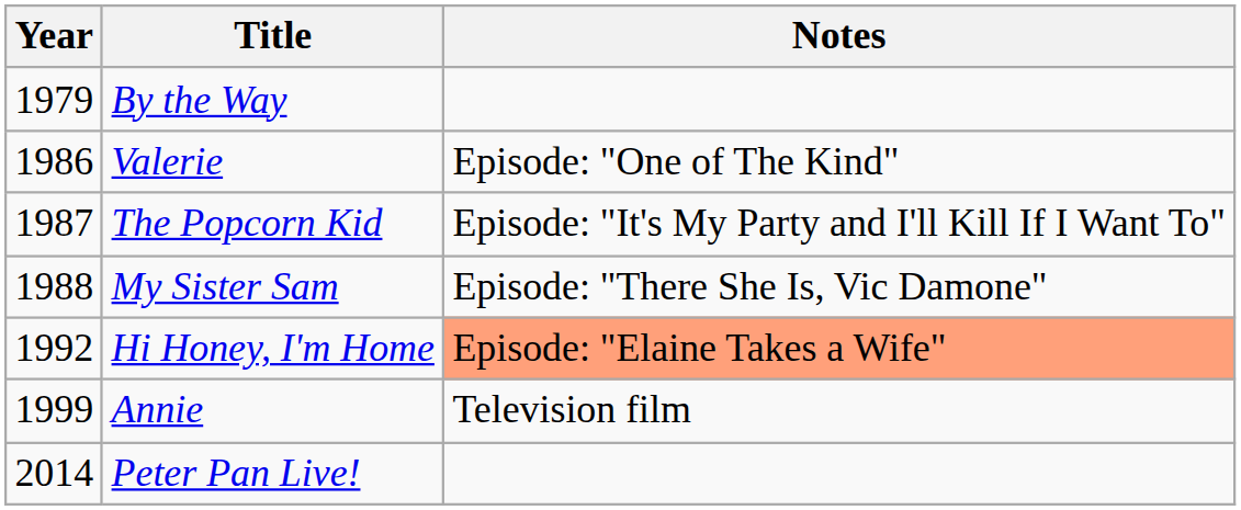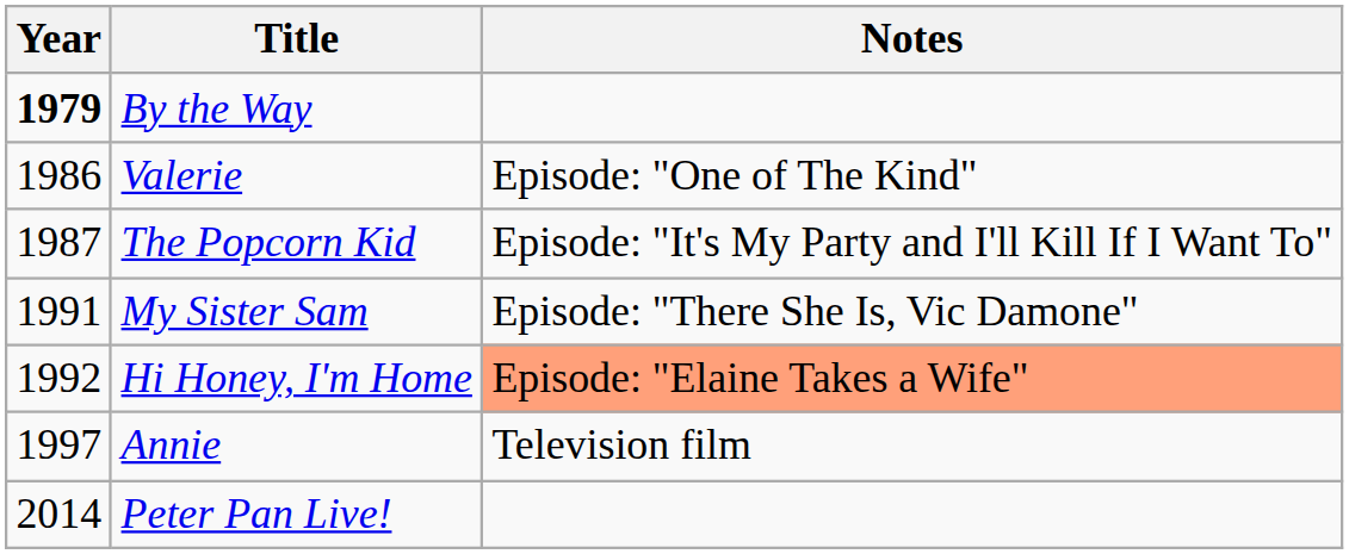 <table class="wikitable sortable">
 <tr>
 <th>Year</th>
 <th>Title</th>
 <th class="unsortable">Notes</th>
 </tr>
 <tr>
-<td>1979</td>
+<td><strong>1979</strong></td>
 <td><em><a href='#'>By the Way</a></em></td>
 <td></td>
 </tr>
 <tr>
 <td>1986</td>
 <td><em><a href='#'>Valerie</a></em></td>
 <td>Episode: "One of The Kind"</td>
 </tr>
 <tr>
 <td>1987</td>
 <td><em><a href='#'>The Popcorn Kid</a></em></td>
 <td>Episode: "It's My Party and I'll Kill If I Want To"</td>
 </tr>
 <tr>
-<td>1988</td>
+<td>1991</td>
 <td><em><a href='#'>My Sister Sam</a></em></td>
 <td>Episode: "There She Is, Vic Damone"</td>
 </tr>
 <tr>
 <td>1992</td>
 <td><em><a href='#'>Hi Honey, I'm Home</a></em></td>
 <td style="background: lightsalmon;">Episode: "Elaine Takes a Wife"</td>
 </tr>
 <tr>
-<td>1999</td>
+<td>1997</td>
 <td><em><a href='#'>Annie</a></em></td>
 <td>Television film</td>
 </tr>
 <tr>
 <td>2014</td>
 <td><em><a href='#'>Peter Pan Live!</a></em></td>
 <td></td>
 </tr>
 </table>
